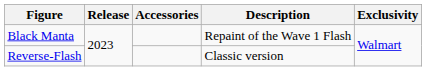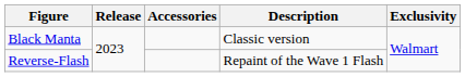 <table class="wikitable">
 <tr>
 <th scope="col">Figure</th>
 <th scope="col">Release</th>
 <th scope="col">Accessories</th>
 <th scope="col">Description</th>
 <th scope="col">Exclusivity</th>
 </tr>
 <tr>
 <td><a href='#'>Black Manta</a></td>
 <td rowspan=2>2023</td>
 <td></td>
-<td>Repaint of the Wave 1 Flash</td>
+<td>Classic version</td>
 <td rowspan="2"><a href='#'>Walmart</a></td>
 </tr>
 <tr>
 <td><a href='#'>Reverse-Flash</a></td>
 <td></td>
-<td>Classic version</td>
+<td>Repaint of the Wave 1 Flash</td>
 </tr>
 </table>
